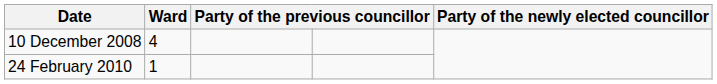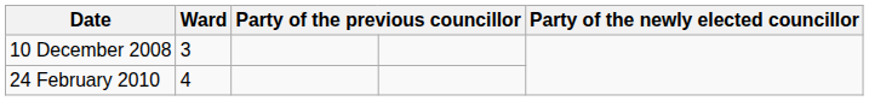 <table class="wikitable">
 <tr>
 <th>Date</th>
 <th>Ward</th>
 <th colspan=2>Party of the previous councillor</th>
 <th colspan=2>Party of the newly elected councillor</th>
 </tr>
 <tr>
 <td>10 December 2008</td>
-<td>4</td>
+<td>3</td>
 <td></td>
 <td></td>
 </tr>
 <tr>
 <td>24 February 2010</td>
-<td>1</td>
+<td>4</td>
 <td></td>
 <td></td>
 </tr>
 </table>
